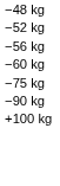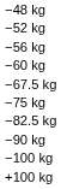 <table>
 <tr>
 <td>−48 kg<br></td>
 <td></td>
 <td></td>
 <td></td>
 </tr>
 <tr>
 <td>−52 kg<br></td>
 <td></td>
 <td></td>
 <td></td>
 </tr>
 <tr>
 <td>−56 kg<br></td>
 <td></td>
 <td></td>
 <td></td>
 </tr>
 <tr>
 <td>−60 kg<br></td>
 <td></td>
 <td></td>
 <td></td>
 </tr>
 <tr>
+<td>−67.5 kg<br></td>
+<td></td>
+<td></td>
+<td></td>
+</tr>
+<tr>
 <td>−75 kg<br></td>
+<td></td>
+<td></td>
+<td></td>
+</tr>
+<tr>
+<td>−82.5 kg<br></td>
 <td></td>
 <td></td>
 <td></td>
 </tr>
 <tr>
 <td>−90 kg<br></td>
 <td></td>
 <td></td>
 <td></td>
 </tr>
 <tr>
+<td>−100 kg<br></td>
+<td></td>
+<td></td>
+<td></td>
+</tr>
+<tr>
 <td>+100 kg<br></td>
 <td></td>
 <td></td>
 <td></td>
 </tr>
 </table>
